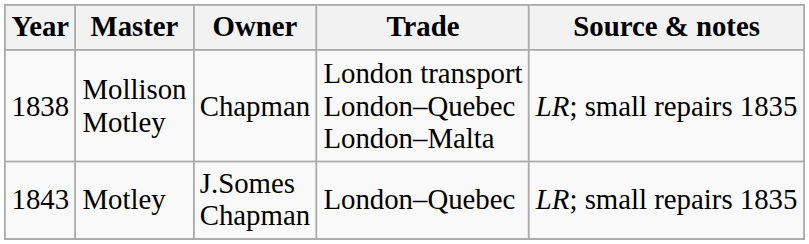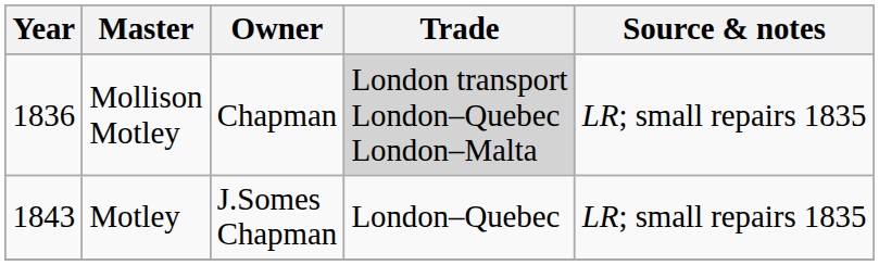 <table class=" wikitable">
 <tr>
 <th>Year</th>
 <th>Master</th>
 <th>Owner</th>
 <th>Trade</th>
 <th>Source & notes</th>
 </tr>
 <tr>
-<td>1838</td>
+<td>1836</td>
 <td>Mollison<br>Motley</td>
 <td>Chapman</td>
-<td>London transport<br>London–Quebec<br>London–Malta</td>
+<td style="background: lightgrey;">London transport<br>London–Quebec<br>London–Malta</td>
 <td><em>LR</em>; small repairs 1835</td>
 </tr>
 <tr>
 <td>1843</td>
 <td>Motley</td>
 <td>J.Somes<br>Chapman</td>
 <td>London–Quebec</td>
 <td><em>LR</em>; small repairs 1835</td>
 </tr>
 <tr>
 </tr>
 </table>
